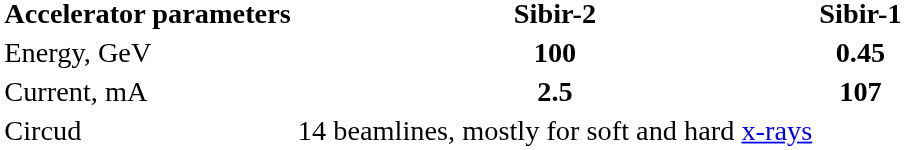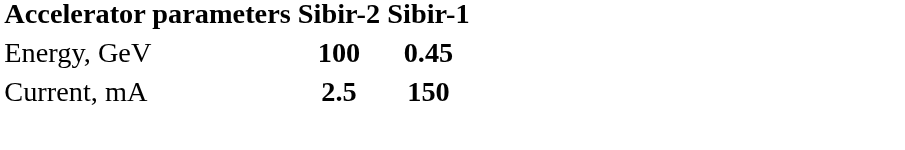 <table class="standard">
 <tr>
 <th>Accelerator parameters</th>
 <th>Sibir-2</th>
 <th>Sibir-1</th>
 </tr>
 <tr>
 <td>Energy, GeV</td>
 <th>100</th>
 <th>0.45</th>
 </tr>
 <tr>
 <td>Current, mA</td>
 <th>2.5</th>
-<th>107</th>
-</tr>
-<tr>
-<td>Circud</td>
-<td>14 beamlines, mostly for soft and hard <a href='#'>x-rays</a></td>
-<td></td>
+<th>150</th>
 </tr>
 </table>
